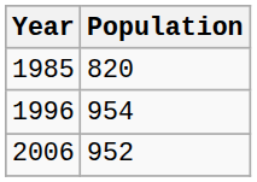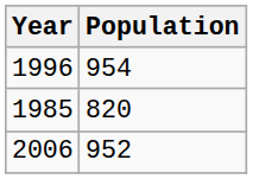 <table class="wikitable">
 <tr>
 <th>Year</th>
 <th>Population</th>
 </tr>
 <tr>
+<td>1996</td>
+<td>954</td>
+</tr>
+<tr>
 <td>1985</td>
 <td>820</td>
-</tr>
-<tr>
-<td>1996</td>
-<td>954</td>
 </tr>
 <tr>
 <td>2006</td>
 <td>952</td>
 </tr>
 </table>
